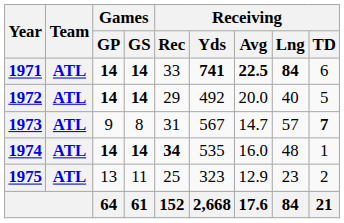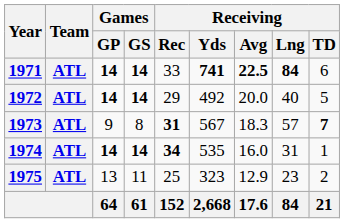 <table class="wikitable" style="text-align:center">
 <tr>
 <th rowspan="2">Year</th>
 <th rowspan="2">Team</th>
 <th colspan="2">Games</th>
 <th colspan="5">Receiving</th>
 </tr>
 <tr>
 <th>GP</th>
 <th>GS</th>
 <th>Rec</th>
 <th>Yds</th>
 <th>Avg</th>
 <th>Lng</th>
 <th>TD</th>
 </tr>
 <tr>
 <th><a href='#'>1971</a></th>
 <th><a href='#'>ATL</a></th>
 <td><strong>14</strong></td>
 <td><strong>14</strong></td>
 <td>33</td>
 <td><strong>741</strong></td>
 <td><strong>22.5</strong></td>
 <td><strong>84</strong></td>
 <td>6</td>
 </tr>
 <tr>
 <th><a href='#'>1972</a></th>
 <th><a href='#'>ATL</a></th>
 <td><strong>14</strong></td>
 <td><strong>14</strong></td>
 <td>29</td>
 <td>492</td>
 <td>20.0</td>
 <td>40</td>
 <td>5</td>
 </tr>
 <tr>
 <th><a href='#'>1973</a></th>
 <th><a href='#'>ATL</a></th>
 <td>9</td>
 <td>8</td>
-<td>31</td>
+<td><strong>31</strong></td>
 <td>567</td>
-<td>14.7</td>
+<td>18.3</td>
 <td>57</td>
 <td><strong>7</strong></td>
 </tr>
 <tr>
 <th><a href='#'>1974</a></th>
 <th><a href='#'>ATL</a></th>
 <td><strong>14</strong></td>
 <td><strong>14</strong></td>
 <td><strong>34</strong></td>
 <td>535</td>
 <td>16.0</td>
-<td>48</td>
+<td>31</td>
 <td>1</td>
 </tr>
 <tr>
 <th><a href='#'>1975</a></th>
 <th><a href='#'>ATL</a></th>
 <td>13</td>
 <td>11</td>
 <td>25</td>
 <td>323</td>
 <td>12.9</td>
 <td>23</td>
 <td>2</td>
 </tr>
 <tr>
 <th colspan="2"></th>
 <th>64</th>
 <th>61</th>
 <th>152</th>
 <th>2,668</th>
 <th>17.6</th>
 <th>84</th>
 <th>21</th>
 </tr>
 </table>
